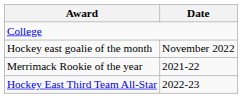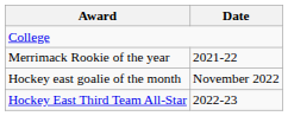 <table class="wikitable">
 <tr>
 <th>Award</th>
 <th>Date</th>
 </tr>
 <tr>
 <td colspan="2"><a href='#'>College</a></td>
 </tr>
 <tr>
+<td>Merrimack Rookie of the year</td>
+<td>2021-22</td>
+</tr>
+<tr>
 <td>Hockey east goalie of the month</td>
 <td>November 2022</td>
-</tr>
-<tr>
-<td>Merrimack Rookie of the year</td>
-<td>2021-22</td>
 </tr>
 <tr>
 <td><a href='#'>Hockey East Third Team All-Star</a></td>
 <td>2022-23</td>
 </tr>
 </table>
